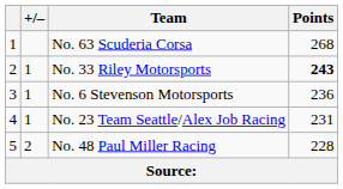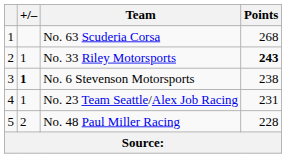 <table class="wikitable" style="font-size: 95%;">
 <tr>
 <th scope="col"></th>
 <th scope="col">+/–</th>
 <th scope="col">Team</th>
 <th scope="col">Points</th>
 </tr>
 <tr>
 <td align=center>1</td>
 <td align="left"></td>
 <td> No. 63 <a href='#'>Scuderia Corsa</a></td>
 <td align=right>268</td>
 </tr>
 <tr>
 <td align=center>2</td>
 <td align="left"> 1</td>
 <td> No. 33 <a href='#'>Riley Motorsports</a></td>
 <td align=right><strong>243</strong></td>
 </tr>
 <tr>
 <td align=center>3</td>
-<td align="left"> 1</td>
+<td align="left"><strong> 1</strong></td>
 <td> No. 6 Stevenson Motorsports</td>
-<td align=right>236</td>
+<td align=right>238</td>
 </tr>
 <tr>
 <td align=center>4</td>
 <td align="left"> 1</td>
 <td> No. 23 <a href='#'>Team Seattle</a>/<a href='#'>Alex Job Racing</a></td>
 <td align=right>231</td>
 </tr>
 <tr>
 <td align=center>5</td>
 <td align="left"> 2</td>
 <td> No. 48 <a href='#'>Paul Miller Racing</a></td>
 <td align=right>228</td>
 </tr>
 <tr>
 <th colspan=5>Source:</th>
 </tr>
 </table>
